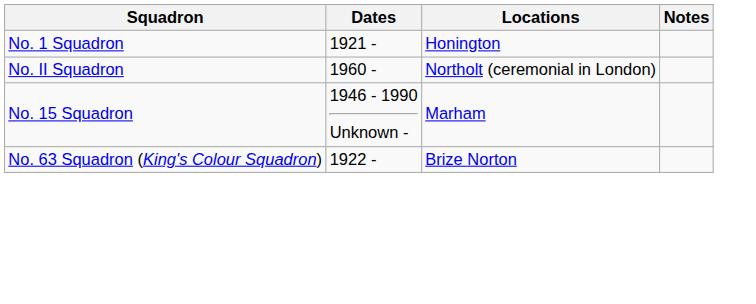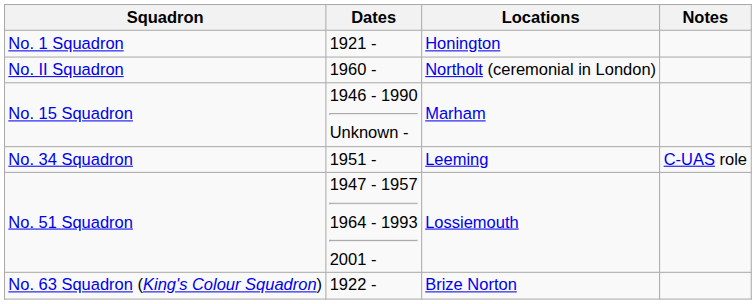 <table class="wikitable">
 <tr>
 <th>Squadron</th>
 <th>Dates</th>
 <th>Locations</th>
 <th>Notes</th>
 </tr>
 <tr>
 <td><a href='#'>No. 1 Squadron</a></td>
 <td>1921 -</td>
 <td><a href='#'>Honington</a></td>
 <td></td>
 </tr>
 <tr>
 <td><a href='#'>No. II Squadron</a></td>
 <td>1960 -</td>
 <td><a href='#'>Northolt</a> (ceremonial in London)</td>
 <td></td>
 </tr>
 <tr>
 <td><a href='#'>No. 15 Squadron</a></td>
 <td>1946 - 1990<hr>Unknown -</td>
 <td><a href='#'>Marham</a></td>
 <td></td>
 </tr>
 <tr>
+<td><a href='#'>No. 34 Squadron</a></td>
+<td>1951 -</td>
+<td><a href='#'>Leeming</a></td>
+<td><a href='#'>C-UAS</a> role</td>
+</tr>
+<tr>
+<td><a href='#'>No. 51 Squadron</a></td>
+<td>1947 - 1957<hr>1964 - 1993<hr>2001 -</td>
+<td><a href='#'>Lossiemouth</a></td>
+<td></td>
+</tr>
+<tr>
 <td><a href='#'>No. 63 Squadron</a> (<em><a href='#'>King's Colour Squadron</a></em>)</td>
 <td>1922 -</td>
 <td><a href='#'>Brize Norton</a></td>
 <td></td>
 </tr>
 </table>
